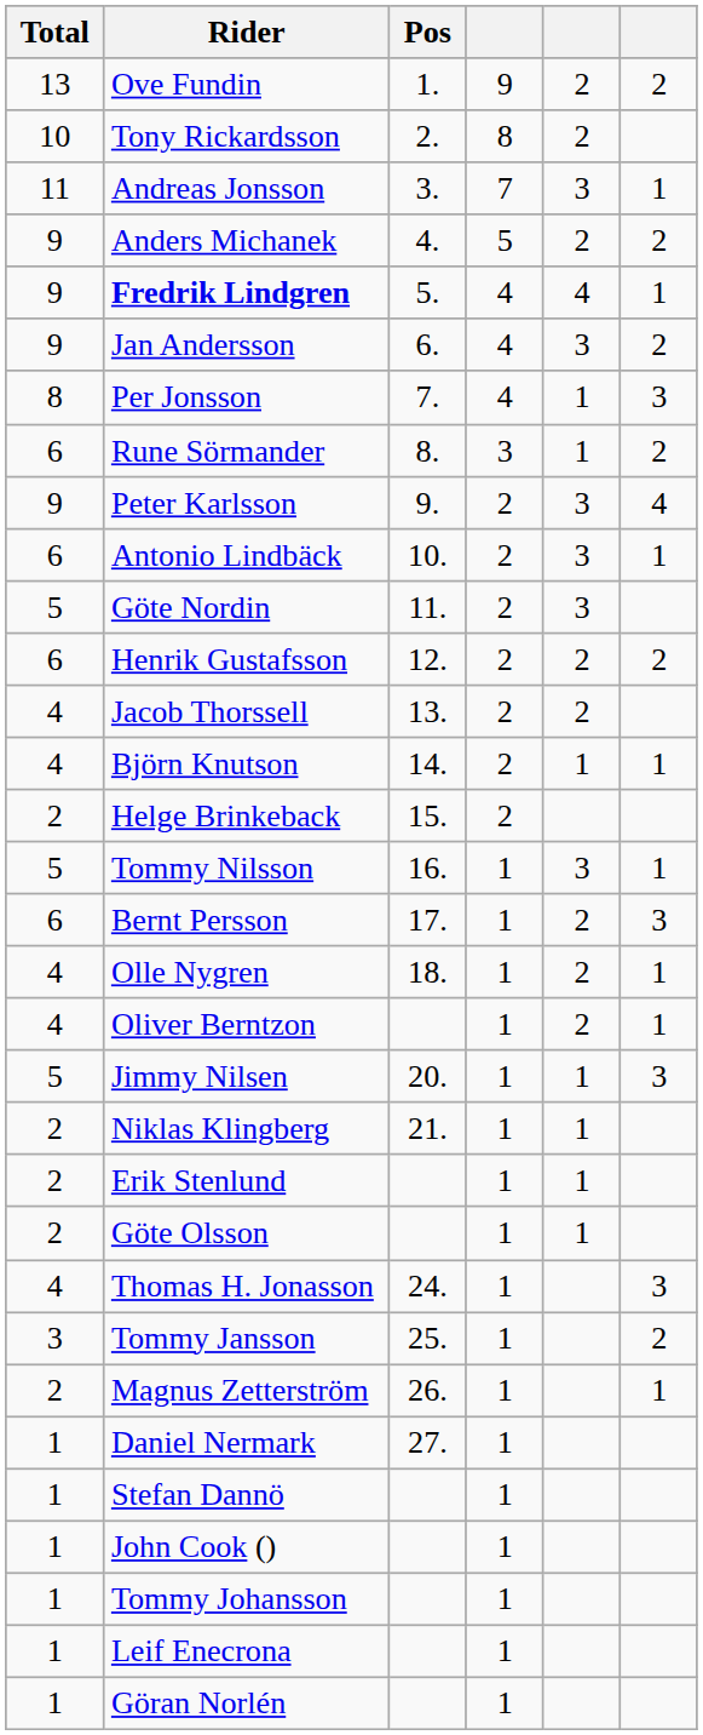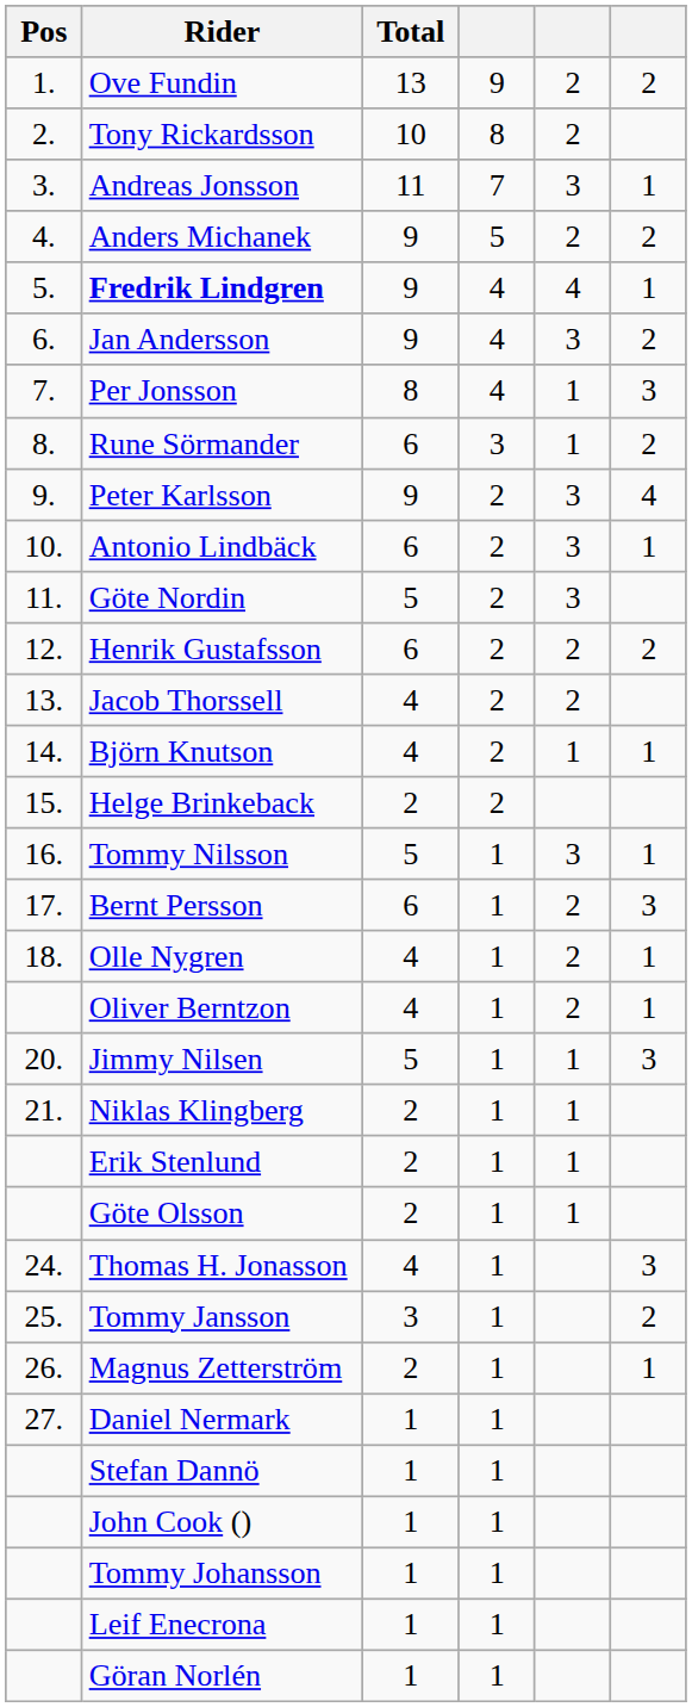 <table class="wikitable" style="font-size: 95%">
 <tr>
+<th width=30px>Pos</th>
+<th width=130px>Rider</th>
 <th width=40px>Total</th>
-<th width=130px>Rider</th>
-<th width=30px>Pos</th>
 <th width=30px ></th>
 <th width=30px ></th>
 <th width=30px ></th>
 </tr>
 <tr align=center>
+<td>1.</td>
+<td align=left><a href='#'>Ove Fundin</a></td>
 <td>13</td>
-<td align=left><a href='#'>Ove Fundin</a></td>
-<td>1.</td>
 <td>9</td>
 <td>2</td>
 <td>2</td>
 </tr>
 <tr align=center>
+<td>2.</td>
+<td align=left><a href='#'>Tony Rickardsson</a></td>
 <td>10</td>
-<td align=left><a href='#'>Tony Rickardsson</a></td>
-<td>2.</td>
 <td>8</td>
 <td>2</td>
 <td></td>
 </tr>
 <tr align=center>
+<td>3.</td>
+<td align=left><a href='#'>Andreas Jonsson</a></td>
 <td>11</td>
-<td align=left><a href='#'>Andreas Jonsson</a></td>
-<td>3.</td>
 <td>7</td>
 <td>3</td>
 <td>1</td>
 </tr>
 <tr align=center>
+<td>4.</td>
+<td align=left><a href='#'>Anders Michanek</a></td>
 <td>9</td>
-<td align=left><a href='#'>Anders Michanek</a></td>
-<td>4.</td>
 <td>5</td>
 <td>2</td>
 <td>2</td>
 </tr>
 <tr align=center>
+<td>5.</td>
+<td align=left><strong><a href='#'>Fredrik Lindgren</a></strong></td>
 <td>9</td>
-<td align=left><strong><a href='#'>Fredrik Lindgren</a></strong></td>
-<td>5.</td>
 <td>4</td>
 <td>4</td>
 <td>1</td>
 </tr>
 <tr align=center>
+<td>6.</td>
+<td align=left><a href='#'>Jan Andersson</a></td>
 <td>9</td>
-<td align=left><a href='#'>Jan Andersson</a></td>
-<td>6.</td>
 <td>4</td>
 <td>3</td>
 <td>2</td>
 </tr>
 <tr align=center>
+<td>7.</td>
+<td align=left><a href='#'>Per Jonsson</a></td>
 <td>8</td>
-<td align=left><a href='#'>Per Jonsson</a></td>
-<td>7.</td>
 <td>4</td>
 <td>1</td>
 <td>3</td>
 </tr>
 <tr align=center>
+<td>8.</td>
+<td align=left><a href='#'>Rune Sörmander</a></td>
 <td>6</td>
-<td align=left><a href='#'>Rune Sörmander</a></td>
-<td>8.</td>
 <td>3</td>
 <td>1</td>
 <td>2</td>
 </tr>
 <tr align=center>
+<td>9.</td>
+<td align=left><a href='#'>Peter Karlsson</a></td>
 <td>9</td>
-<td align=left><a href='#'>Peter Karlsson</a></td>
-<td>9.</td>
 <td>2</td>
 <td>3</td>
 <td>4</td>
 </tr>
 <tr align=center>
+<td>10.</td>
+<td align=left><a href='#'>Antonio Lindbäck</a></td>
 <td>6</td>
-<td align=left><a href='#'>Antonio Lindbäck</a></td>
-<td>10.</td>
 <td>2</td>
 <td>3</td>
 <td>1</td>
 </tr>
 <tr align=center>
+<td>11.</td>
+<td align=left><a href='#'>Göte Nordin</a></td>
 <td>5</td>
-<td align=left><a href='#'>Göte Nordin</a></td>
-<td>11.</td>
 <td>2</td>
 <td>3</td>
 <td></td>
 </tr>
 <tr align=center>
+<td>12.</td>
+<td align=left><a href='#'>Henrik Gustafsson</a></td>
 <td>6</td>
-<td align=left><a href='#'>Henrik Gustafsson</a></td>
-<td>12.</td>
 <td>2</td>
 <td>2</td>
 <td>2</td>
 </tr>
 <tr align=center>
+<td>13.</td>
+<td align=left><a href='#'>Jacob Thorssell</a></td>
 <td>4</td>
-<td align=left><a href='#'>Jacob Thorssell</a></td>
-<td>13.</td>
 <td>2</td>
 <td>2</td>
 <td></td>
 </tr>
 <tr align=center>
+<td>14.</td>
+<td align=left><a href='#'>Björn Knutson</a></td>
 <td>4</td>
-<td align=left><a href='#'>Björn Knutson</a></td>
-<td>14.</td>
 <td>2</td>
 <td>1</td>
 <td>1</td>
 </tr>
 <tr align=center>
+<td>15.</td>
+<td align=left><a href='#'>Helge Brinkeback</a></td>
 <td>2</td>
-<td align=left><a href='#'>Helge Brinkeback</a></td>
-<td>15.</td>
 <td>2</td>
 <td></td>
 <td></td>
 </tr>
 <tr align=center>
+<td>16.</td>
+<td align=left><a href='#'>Tommy Nilsson</a></td>
 <td>5</td>
-<td align=left><a href='#'>Tommy Nilsson</a></td>
-<td>16.</td>
 <td>1</td>
 <td>3</td>
 <td>1</td>
 </tr>
 <tr align=center>
+<td>17.</td>
+<td align=left><a href='#'>Bernt Persson</a></td>
 <td>6</td>
-<td align=left><a href='#'>Bernt Persson</a></td>
-<td>17.</td>
 <td>1</td>
 <td>2</td>
 <td>3</td>
 </tr>
 <tr align=center>
+<td>18.</td>
+<td align=left><a href='#'>Olle Nygren</a></td>
 <td>4</td>
-<td align=left><a href='#'>Olle Nygren</a></td>
-<td>18.</td>
 <td>1</td>
 <td>2</td>
 <td>1</td>
 </tr>
 <tr align=center>
+<td></td>
+<td align=left><a href='#'>Oliver Berntzon</a></td>
 <td>4</td>
-<td align=left><a href='#'>Oliver Berntzon</a></td>
-<td></td>
 <td>1</td>
 <td>2</td>
 <td>1</td>
 </tr>
 <tr align=center>
+<td>20.</td>
+<td align=left><a href='#'>Jimmy Nilsen</a></td>
 <td>5</td>
-<td align=left><a href='#'>Jimmy Nilsen</a></td>
-<td>20.</td>
 <td>1</td>
 <td>1</td>
 <td>3</td>
 </tr>
 <tr align=center>
+<td>21.</td>
+<td align=left><a href='#'>Niklas Klingberg</a></td>
 <td>2</td>
-<td align=left><a href='#'>Niklas Klingberg</a></td>
-<td>21.</td>
 <td>1</td>
 <td>1</td>
 <td></td>
 </tr>
 <tr align=center>
+<td></td>
+<td align=left><a href='#'>Erik Stenlund</a></td>
 <td>2</td>
-<td align=left><a href='#'>Erik Stenlund</a></td>
-<td></td>
 <td>1</td>
 <td>1</td>
 <td></td>
 </tr>
 <tr align=center>
+<td></td>
+<td align=left><a href='#'>Göte Olsson</a></td>
 <td>2</td>
-<td align=left><a href='#'>Göte Olsson</a></td>
-<td></td>
 <td>1</td>
 <td>1</td>
 <td></td>
 </tr>
 <tr align=center>
+<td>24.</td>
+<td align=left><a href='#'>Thomas H. Jonasson</a></td>
 <td>4</td>
-<td align=left><a href='#'>Thomas H. Jonasson</a></td>
-<td>24.</td>
 <td>1</td>
 <td></td>
 <td>3</td>
 </tr>
 <tr align=center>
+<td>25.</td>
+<td align=left><a href='#'>Tommy Jansson</a></td>
 <td>3</td>
-<td align=left><a href='#'>Tommy Jansson</a></td>
-<td>25.</td>
 <td>1</td>
 <td></td>
 <td>2</td>
 </tr>
 <tr align=center>
+<td>26.</td>
+<td align=left><a href='#'>Magnus Zetterström</a></td>
 <td>2</td>
-<td align=left><a href='#'>Magnus Zetterström</a></td>
-<td>26.</td>
 <td>1</td>
 <td></td>
 <td>1</td>
 </tr>
 <tr align=center>
+<td>27.</td>
+<td align=left><a href='#'>Daniel Nermark</a></td>
 <td>1</td>
-<td align=left><a href='#'>Daniel Nermark</a></td>
-<td>27.</td>
 <td>1</td>
 <td></td>
 <td></td>
 </tr>
 <tr align=center>
+<td></td>
+<td align=left><a href='#'>Stefan Dannö</a></td>
 <td>1</td>
-<td align=left><a href='#'>Stefan Dannö</a></td>
-<td></td>
 <td>1</td>
 <td></td>
 <td></td>
 </tr>
 <tr align=center>
+<td></td>
+<td align=left><a href='#'>John Cook</a> ()</td>
 <td>1</td>
-<td align=left><a href='#'>John Cook</a> ()</td>
-<td></td>
 <td>1</td>
 <td></td>
 <td></td>
 </tr>
 <tr align=center>
+<td></td>
+<td align=left><a href='#'>Tommy Johansson</a></td>
 <td>1</td>
-<td align=left><a href='#'>Tommy Johansson</a></td>
-<td></td>
 <td>1</td>
 <td></td>
 <td></td>
 </tr>
 <tr align=center>
+<td></td>
+<td align=left><a href='#'>Leif Enecrona</a></td>
 <td>1</td>
-<td align=left><a href='#'>Leif Enecrona</a></td>
-<td></td>
 <td>1</td>
 <td></td>
 <td></td>
 </tr>
 <tr align=center>
+<td></td>
+<td align=left><a href='#'>Göran Norlén</a></td>
 <td>1</td>
-<td align=left><a href='#'>Göran Norlén</a></td>
-<td></td>
 <td>1</td>
 <td></td>
 <td></td>
 </tr>
 </table>
